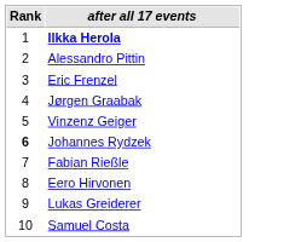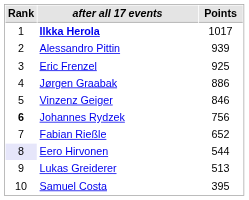 <table cellspacing="1" cellpadding="3" style="border:1px solid #AAAAAA;font-size:86%">
 <tr style="background-color: #E4E4E4;">
 <th style="border-bottom:1px solid #AAAAAA; width: 10px;">Rank</th>
 <th style="border-bottom:1px solid #AAAAAA; width: 200px;"><em>after all 17 events</em></th>
+<th style="border-bottom:1px solid #AAAAAA; width: 50px;">Points</th>
 </tr>
 <tr>
 <td align=center>1</td>
 <td><strong> <a href='#'>Ilkka Herola</a></strong></td>
+<td align=center>1017</td>
 </tr>
 <tr>
 <td align=center>2</td>
 <td> <a href='#'>Alessandro Pittin</a></td>
+<td align=center>939</td>
 </tr>
 <tr>
 <td align=center>3</td>
 <td> <a href='#'>Eric Frenzel</a></td>
+<td align=center>925</td>
 </tr>
 <tr>
 <td align=center>4</td>
 <td> <a href='#'>Jørgen Graabak</a></td>
+<td align=center>886</td>
 </tr>
 <tr>
 <td align=center>5</td>
 <td> <a href='#'>Vinzenz Geiger</a></td>
+<td align=center>846</td>
 </tr>
 <tr>
 <td align=center><strong>6</strong></td>
 <td> <a href='#'>Johannes Rydzek</a></td>
+<td align=center>756</td>
 </tr>
 <tr>
 <td align=center>7</td>
 <td> <a href='#'>Fabian Rießle</a></td>
+<td align=center>652</td>
 </tr>
 <tr>
-<td align=center>8</td>
+<td align=center style="background: lavender;">8</td>
 <td> <a href='#'>Eero Hirvonen</a></td>
+<td align=center>544</td>
 </tr>
 <tr>
 <td align=center>9</td>
 <td> <a href='#'>Lukas Greiderer</a></td>
+<td align=center>513</td>
 </tr>
 <tr>
 <td align=center>10</td>
 <td> <a href='#'>Samuel Costa</a></td>
+<td align=center>395</td>
 </tr>
 </table>
